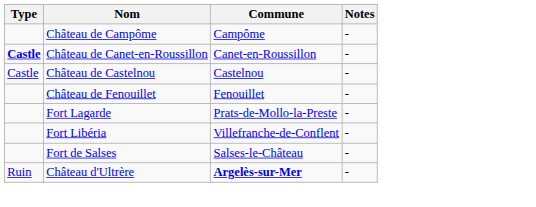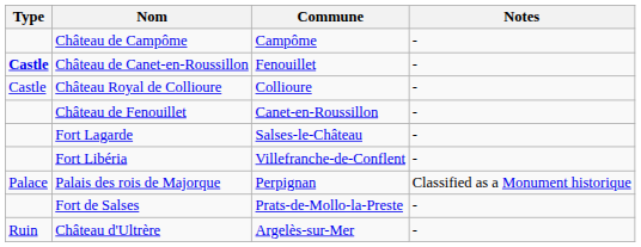 <table class="wikitable sortable">
 <tr>
 <th>Type</th>
 <th>Nom</th>
 <th>Commune</th>
 <th>Notes</th>
 </tr>
 <tr>
 <td></td>
 <td><a href='#'>Château de Campôme</a></td>
 <td><a href='#'>Campôme</a></td>
 <td>-</td>
 </tr>
 <tr>
 <td><strong><a href='#'>Castle</a></strong></td>
 <td><a href='#'>Château de Canet-en-Roussillon</a></td>
-<td><a href='#'>Canet-en-Roussillon</a></td>
+<td><a href='#'>Fenouillet</a></td>
 <td>-</td>
 </tr>
 <tr>
 <td><a href='#'>Castle</a></td>
-<td><a href='#'>Château de Castelnou</a></td>
-<td><a href='#'>Castelnou</a></td>
+<td><a href='#'>Château Royal de Collioure</a></td>
+<td><a href='#'>Collioure</a></td>
 <td>-</td>
 </tr>
 <tr>
 <td></td>
 <td><a href='#'>Château de Fenouillet</a></td>
-<td><a href='#'>Fenouillet</a></td>
+<td><a href='#'>Canet-en-Roussillon</a></td>
 <td>-</td>
 </tr>
 <tr>
 <td></td>
 <td><a href='#'>Fort Lagarde</a></td>
-<td><a href='#'>Prats-de-Mollo-la-Preste</a></td>
+<td><a href='#'>Salses-le-Château</a></td>
 <td>-</td>
 </tr>
 <tr>
 <td></td>
 <td><a href='#'>Fort Libéria</a></td>
 <td><a href='#'>Villefranche-de-Conflent</a></td>
 <td>-</td>
 </tr>
 <tr>
+<td><a href='#'>Palace</a></td>
+<td><a href='#'>Palais des rois de Majorque</a></td>
+<td><a href='#'>Perpignan</a></td>
+<td>Classified as a <a href='#'>Monument historique</a></td>
+</tr>
+<tr>
 <td></td>
 <td><a href='#'>Fort de Salses</a></td>
-<td><a href='#'>Salses-le-Château</a></td>
+<td><a href='#'>Prats-de-Mollo-la-Preste</a></td>
 <td>-</td>
 </tr>
 <tr>
 <td><a href='#'>Ruin</a></td>
 <td><a href='#'>Château d'Ultrère</a></td>
-<td><strong><a href='#'>Argelès-sur-Mer</a></strong></td>
+<td><a href='#'>Argelès-sur-Mer</a></td>
 <td>-</td>
 </tr>
 </table>
